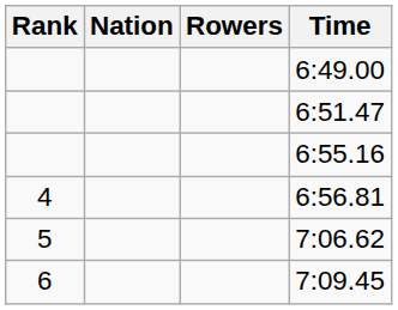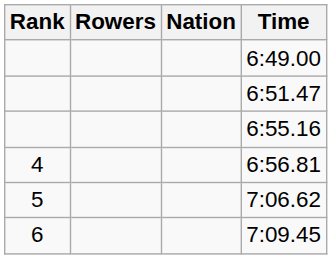 <table class="wikitable sortable" style="text-align:center">
 <tr>
 <th>Rank</th>
+<th>Rowers</th>
 <th>Nation</th>
-<th>Rowers</th>
 <th>Time</th>
 </tr>
 <tr>
 <td></td>
+<td align=left data-sort-value="Köppen, Kerstin"></td>
 <td align=left></td>
-<td align=left data-sort-value="Köppen, Kerstin"></td>
 <td>6:49.00</td>
 </tr>
 <tr>
 <td></td>
+<td align=left data-sort-value="Cochela, Veronica"></td>
 <td align=left></td>
-<td align=left data-sort-value="Cochela, Veronica"></td>
 <td>6:51.47</td>
 </tr>
 <tr>
 <td></td>
 <td align=left></td>
 <td align=left></td>
 <td>6:55.16</td>
 </tr>
 <tr>
 <td>4</td>
+<td align=left data-sort-value="Baker, Philippa"></td>
 <td align=left></td>
-<td align=left data-sort-value="Baker, Philippa"></td>
 <td>6:56.81</td>
 </tr>
 <tr>
 <td>5</td>
+<td align=left data-sort-value="Eyres, Annabel"></td>
 <td align=left></td>
-<td align=left data-sort-value="Eyres, Annabel"></td>
 <td>7:06.62</td>
 </tr>
 <tr>
 <td>6</td>
+<td align=left data-sort-value="Zakyrova, Sariya"></td>
 <td align=left></td>
-<td align=left data-sort-value="Zakyrova, Sariya"></td>
 <td>7:09.45</td>
 </tr>
 </table>
